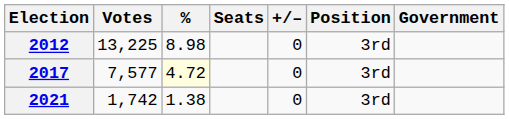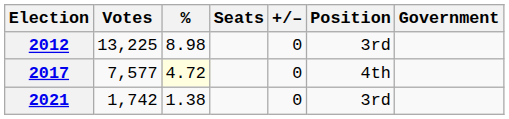 <table class=wikitable style="text-align: right;">
 <tr>
 <th>Election</th>
 <th>Votes</th>
 <th>%</th>
 <th>Seats</th>
 <th>+/–</th>
 <th>Position</th>
 <th>Government</th>
 </tr>
 <tr>
 <th><a href='#'>2012</a></th>
 <td>13,225</td>
 <td>8.98</td>
 <td></td>
 <td> 0</td>
 <td> 3rd</td>
 <td></td>
 </tr>
 <tr>
 <th><a href='#'>2017</a></th>
 <td>7,577</td>
 <td style="background: lightyellow;">4.72</td>
 <td></td>
 <td> 0</td>
-<td> 3rd</td>
+<td> 4th</td>
 <td></td>
 </tr>
 <tr>
 <th><a href='#'>2021</a></th>
 <td>1,742</td>
 <td>1.38</td>
 <td></td>
 <td> 0</td>
 <td> 3rd</td>
 <td></td>
 </tr>
 </table>
